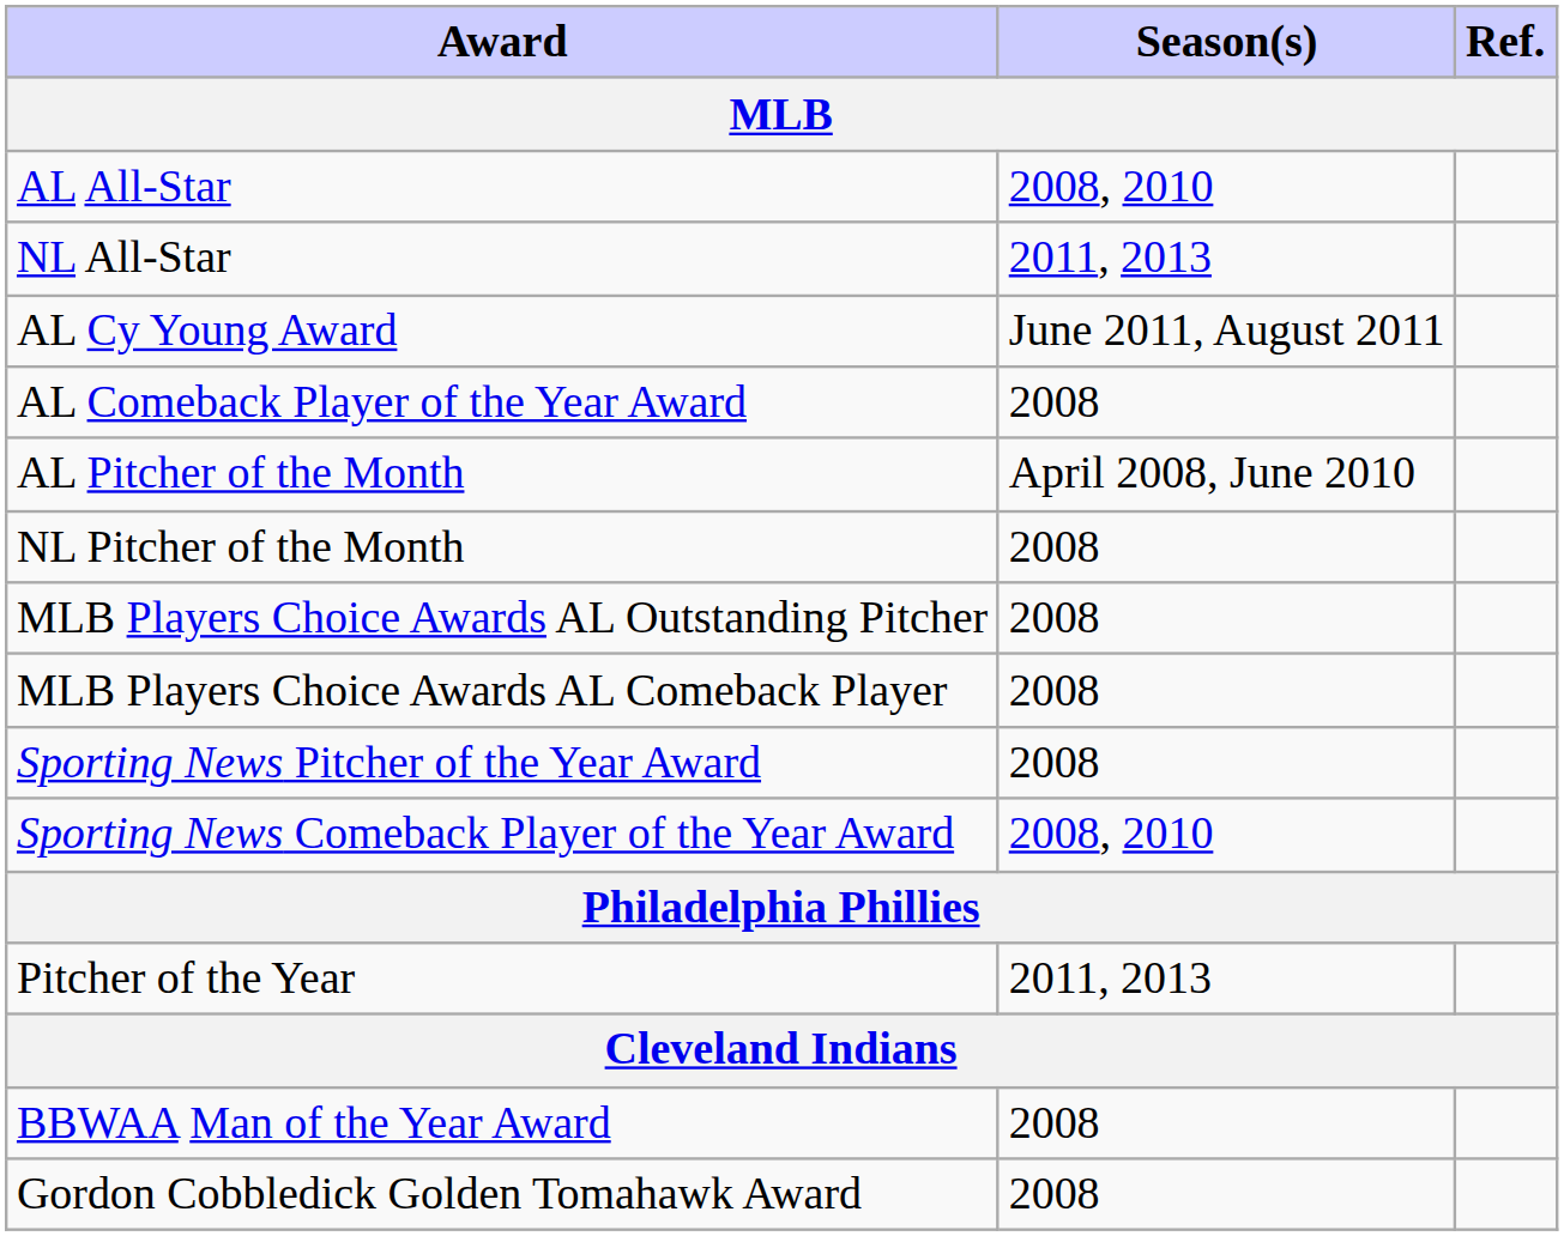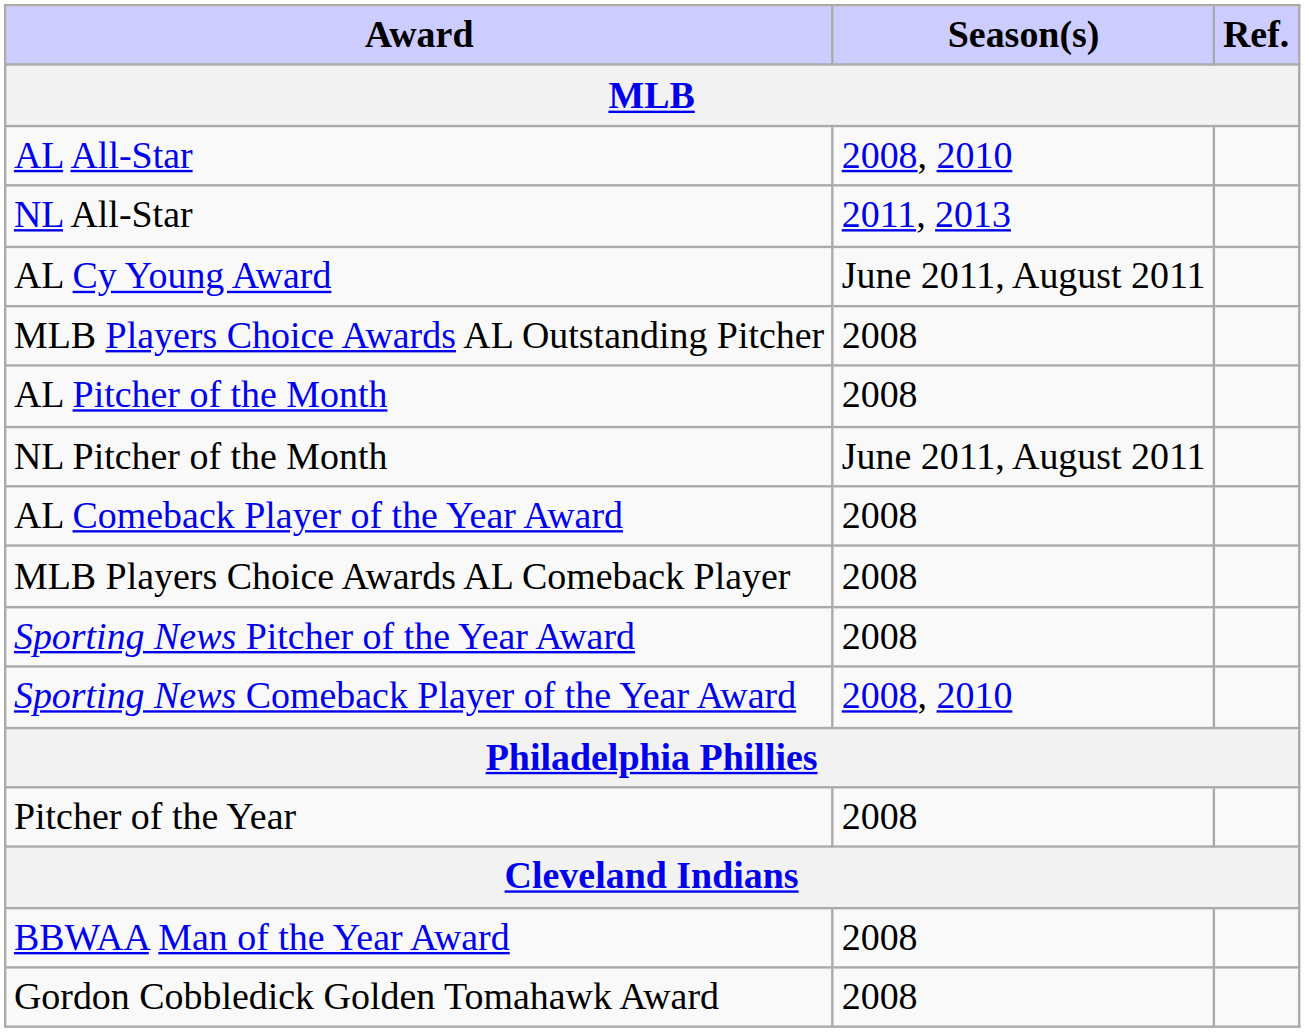 <table class="wikitable">
 <tr>
 <th style="background:#ccf;">Award</th>
 <th style="background:#ccf;">Season(s)</th>
 <th style="background:#ccf;">Ref.</th>
 </tr>
 <tr>
 <th colspan="3"><a href='#'>MLB</a></th>
 </tr>
 <tr>
 <td><a href='#'>AL</a> <a href='#'>All-Star</a></td>
 <td><a href='#'>2008</a>, <a href='#'>2010</a></td>
 <td></td>
 </tr>
 <tr>
 <td><a href='#'>NL</a> All-Star</td>
 <td><a href='#'>2011</a>, <a href='#'>2013</a></td>
 <td></td>
 </tr>
 <tr>
 <td>AL <a href='#'>Cy Young Award</a></td>
 <td>June 2011, August 2011</td>
 <td></td>
 </tr>
 <tr>
-<td>AL <a href='#'>Comeback Player of the Year Award</a></td>
+<td>MLB <a href='#'>Players Choice Awards</a> AL Outstanding Pitcher</td>
 <td>2008</td>
 <td></td>
 </tr>
 <tr>
 <td>AL <a href='#'>Pitcher of the Month</a></td>
-<td>April 2008, June 2010</td>
+<td>2008</td>
 <td></td>
 </tr>
 <tr>
 <td>NL Pitcher of the Month</td>
-<td>2008</td>
+<td>June 2011, August 2011</td>
 <td></td>
 </tr>
 <tr>
-<td>MLB <a href='#'>Players Choice Awards</a> AL Outstanding Pitcher</td>
+<td>AL <a href='#'>Comeback Player of the Year Award</a></td>
 <td>2008</td>
 <td></td>
 </tr>
 <tr>
 <td>MLB Players Choice Awards AL Comeback Player</td>
 <td>2008</td>
 <td></td>
 </tr>
 <tr>
 <td><a href='#'><em>Sporting News</em> Pitcher of the Year Award</a></td>
 <td>2008</td>
 <td></td>
 </tr>
 <tr>
 <td><a href='#'><em>Sporting News</em> Comeback Player of the Year Award</a></td>
 <td><a href='#'>2008</a>, <a href='#'>2010</a></td>
 <td></td>
 </tr>
 <tr>
 <th colspan="3"><a href='#'>Philadelphia Phillies</a></th>
 </tr>
 <tr>
 <td>Pitcher of the Year</td>
-<td>2011, 2013</td>
+<td>2008</td>
 <td></td>
 </tr>
 <tr>
 <th colspan="3"><a href='#'>Cleveland Indians</a></th>
 </tr>
 <tr>
 <td><a href='#'>BBWAA</a> <a href='#'>Man of the Year Award</a></td>
 <td>2008</td>
 <td></td>
 </tr>
 <tr>
 <td>Gordon Cobbledick Golden Tomahawk Award</td>
 <td>2008</td>
 <td></td>
 </tr>
 </table>
